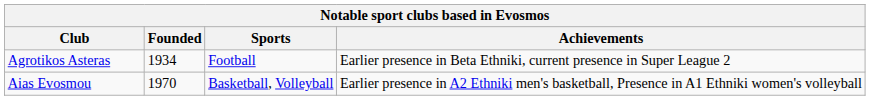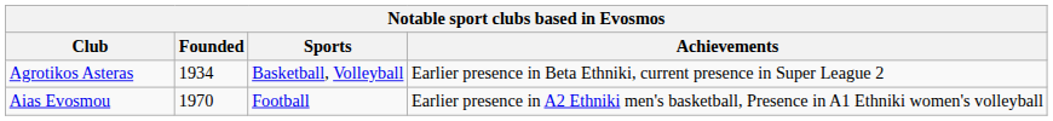 <table class="wikitable">
 <tr>
 <th colspan="4">Notable sport clubs based in Evosmos</th>
 </tr>
 <tr>
 <th width="150">Club</th>
 <th>Founded</th>
 <th>Sports</th>
 <th>Achievements</th>
 </tr>
 <tr>
 <td><a href='#'>Agrotikos Asteras</a></td>
 <td>1934</td>
-<td><a href='#'>Football</a></td>
+<td><a href='#'>Basketball</a>, <a href='#'>Volleyball</a></td>
 <td>Earlier presence in Beta Ethniki, current presence in Super League 2</td>
 </tr>
 <tr>
 <td><a href='#'>Aias Evosmou</a></td>
 <td>1970</td>
-<td><a href='#'>Basketball</a>, <a href='#'>Volleyball</a></td>
+<td><a href='#'>Football</a></td>
 <td>Earlier presence in <a href='#'>A2 Ethniki</a> men's basketball, Presence in A1 Ethniki women's volleyball</td>
 </tr>
 </table>
